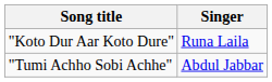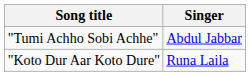 <table class="wikitable">
 <tr>
 <th>Song title</th>
 <th>Singer</th>
 </tr>
 <tr>
+<td>"Tumi Achho Sobi Achhe"</td>
+<td><a href='#'>Abdul Jabbar</a></td>
+</tr>
+<tr>
 <td>"Koto Dur Aar Koto Dure"</td>
 <td><a href='#'>Runa Laila</a></td>
 </tr>
-<tr>
-<td>"Tumi Achho Sobi Achhe"</td>
-<td><a href='#'>Abdul Jabbar</a></td>
-</tr>
 </table>
